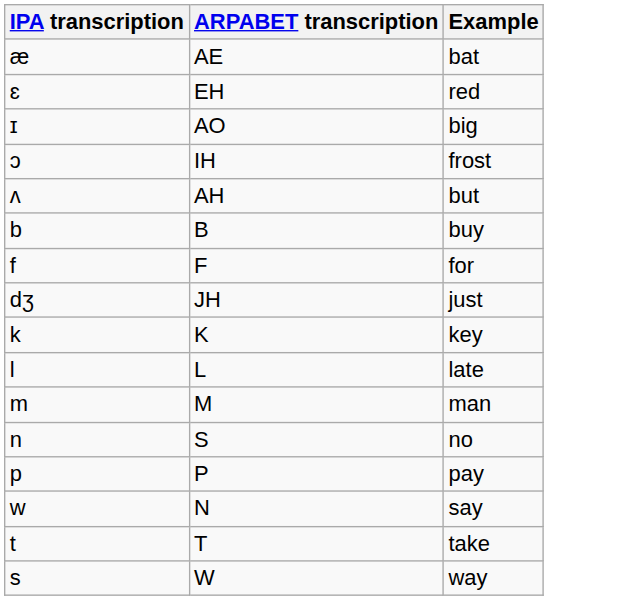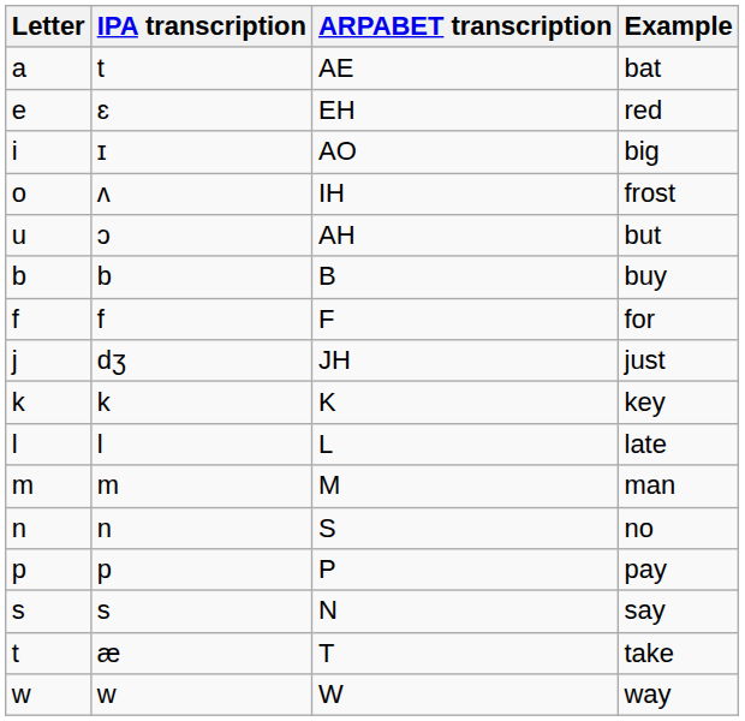 <table class="wikitable">
 <tr>
+<th>Letter</th>
 <th><a href='#'>IPA</a> transcription</th>
 <th><a href='#'>ARPABET</a> transcription</th>
 <th>Example</th>
 </tr>
 <tr>
-<td>æ</td>
+<td>a</td>
+<td>t</td>
 <td>AE</td>
 <td>bat</td>
 </tr>
 <tr>
+<td>e</td>
 <td>ɛ</td>
 <td>EH</td>
 <td>red</td>
 </tr>
 <tr>
+<td>i</td>
 <td>ɪ</td>
 <td>AO</td>
 <td>big</td>
 </tr>
 <tr>
-<td>ɔ</td>
+<td>o</td>
+<td>ʌ</td>
 <td>IH</td>
 <td>frost</td>
 </tr>
 <tr>
-<td>ʌ</td>
+<td>u</td>
+<td>ɔ</td>
 <td>AH</td>
 <td>but</td>
 </tr>
 <tr>
+<td>b</td>
 <td>b</td>
 <td>B</td>
 <td>buy</td>
 </tr>
 <tr>
 <td>f</td>
+<td>f</td>
 <td>F</td>
 <td>for</td>
 </tr>
 <tr>
+<td>j</td>
 <td>dʒ</td>
 <td>JH</td>
 <td>just</td>
 </tr>
 <tr>
 <td>k</td>
+<td>k</td>
 <td>K</td>
 <td>key</td>
 </tr>
 <tr>
+<td>l</td>
 <td>l</td>
 <td>L</td>
 <td>late</td>
 </tr>
 <tr>
 <td>m</td>
+<td>m</td>
 <td>M</td>
 <td>man</td>
 </tr>
 <tr>
+<td>n</td>
 <td>n</td>
 <td>S</td>
 <td>no</td>
 </tr>
 <tr>
 <td>p</td>
+<td>p</td>
 <td>P</td>
 <td>pay</td>
 </tr>
 <tr>
-<td>w</td>
+<td>s</td>
+<td>s</td>
 <td>N</td>
 <td>say</td>
 </tr>
 <tr>
 <td>t</td>
+<td>æ</td>
 <td>T</td>
 <td>take</td>
 </tr>
 <tr>
-<td>s</td>
+<td>w</td>
+<td>w</td>
 <td>W</td>
 <td>way</td>
 </tr>
 </table>
